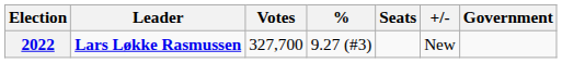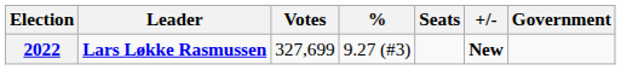 <table class="wikitable" style="text-align:right;">
 <tr>
 <th>Election</th>
 <th>Leader</th>
 <th>Votes</th>
 <th>%</th>
 <th>Seats</th>
 <th>+/-</th>
 <th>Government</th>
 </tr>
 <tr>
 <th><a href='#'>2022</a></th>
 <td><strong><a href='#'>Lars Løkke Rasmussen</a></strong></td>
-<td>327,700</td>
+<td>327,699</td>
 <td>9.27 (#3)</td>
 <td></td>
-<td>New</td>
+<td><strong>New</strong></td>
 <td></td>
 </tr>
 </table>
